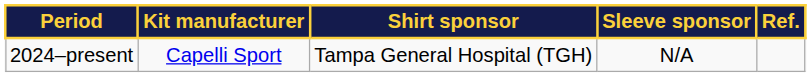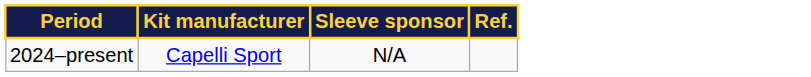 <table class="wikitable" style="text-align:center;margin-left:;">
 <tr>
 <th style="background-color:#141B4D; color:#FBD13B; border:2px solid #FBD13B;">Period</th>
 <th style="background-color:#141B4D; color:#FBD13B; border:2px solid #FBD13B;">Kit manufacturer</th>
-<th style="background-color:#141B4D; color:#FBD13B; border:2px solid #FBD13B;">Shirt sponsor</th>
 <th style="background-color:#141B4D; color:#FBD13B; border:2px solid #FBD13B;">Sleeve sponsor</th>
 <th style="background-color:#141B4D; color:#FBD13B; border:2px solid #FBD13B;">Ref.</th>
 </tr>
 <tr>
 <td>2024–present</td>
 <td><a href='#'>Capelli Sport</a></td>
-<td>Tampa General Hospital (TGH)</td>
 <td>N/A</td>
 <td></td>
 </tr>
 </table>
